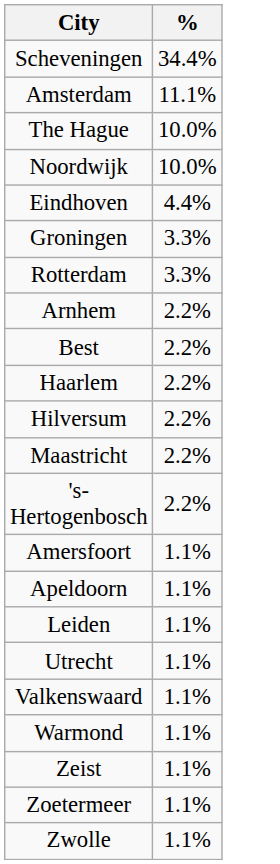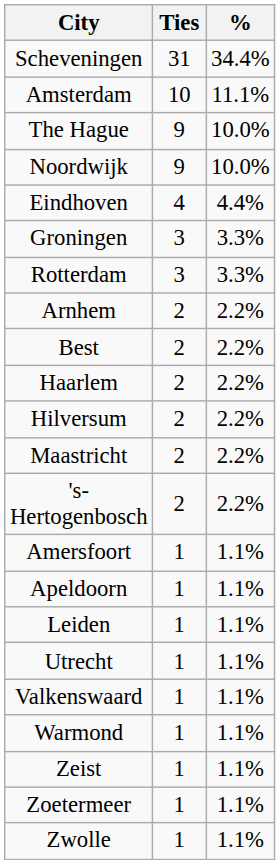 <table class="wikitable sortable" style="text-align:center">
 <tr>
 <th width=80px>City</th>
+<th width=30px>Ties</th>
 <th width=30px>%</th>
 </tr>
 <tr>
 <td>Scheveningen</td>
+<td>31</td>
 <td>34.4%</td>
 </tr>
 <tr>
 <td>Amsterdam</td>
+<td>10</td>
 <td>11.1%</td>
 </tr>
 <tr>
 <td>The Hague</td>
+<td>9</td>
 <td>10.0%</td>
 </tr>
 <tr>
 <td>Noordwijk</td>
+<td>9</td>
 <td>10.0%</td>
 </tr>
 <tr>
 <td>Eindhoven</td>
+<td>4</td>
 <td>4.4%</td>
 </tr>
 <tr>
 <td>Groningen</td>
+<td>3</td>
 <td>3.3%</td>
 </tr>
 <tr>
 <td>Rotterdam</td>
+<td>3</td>
 <td>3.3%</td>
 </tr>
 <tr>
 <td>Arnhem</td>
+<td>2</td>
 <td>2.2%</td>
 </tr>
 <tr>
 <td>Best</td>
+<td>2</td>
 <td>2.2%</td>
 </tr>
 <tr>
 <td>Haarlem</td>
+<td>2</td>
 <td>2.2%</td>
 </tr>
 <tr>
 <td>Hilversum</td>
+<td>2</td>
 <td>2.2%</td>
 </tr>
 <tr>
 <td>Maastricht</td>
+<td>2</td>
 <td>2.2%</td>
 </tr>
 <tr>
 <td>'s-Hertogenbosch</td>
+<td>2</td>
 <td>2.2%</td>
 </tr>
 <tr>
 <td>Amersfoort</td>
+<td>1</td>
 <td>1.1%</td>
 </tr>
 <tr>
 <td>Apeldoorn</td>
+<td>1</td>
 <td>1.1%</td>
 </tr>
 <tr>
 <td>Leiden</td>
+<td>1</td>
 <td>1.1%</td>
 </tr>
 <tr>
 <td>Utrecht</td>
+<td>1</td>
 <td>1.1%</td>
 </tr>
 <tr>
 <td>Valkenswaard</td>
+<td>1</td>
 <td>1.1%</td>
 </tr>
 <tr>
 <td>Warmond</td>
+<td>1</td>
 <td>1.1%</td>
 </tr>
 <tr>
 <td>Zeist</td>
+<td>1</td>
 <td>1.1%</td>
 </tr>
 <tr>
 <td>Zoetermeer</td>
+<td>1</td>
 <td>1.1%</td>
 </tr>
 <tr>
 <td>Zwolle</td>
+<td>1</td>
 <td>1.1%</td>
 </tr>
 </table>
